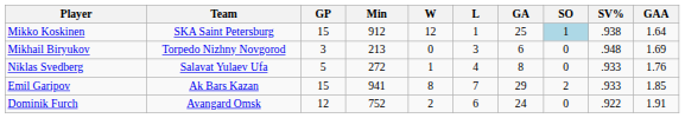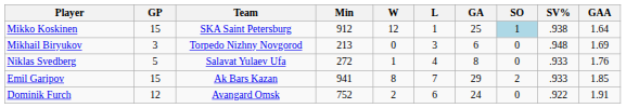 <table class="wikitable sortable" style="text-align:center;">
 <tr>
 <th style="width: 12em;">Player</th>
+<th style="width: 3.5em;">GP</th>
 <th style="width: 13em;">Team</th>
-<th style="width: 3.5em;">GP</th>
 <th style="width: 5em;">Min</th>
 <th style="width: 3.5em;">W</th>
 <th style="width: 3.5em;">L</th>
 <th style="width: 3.5em;">GA</th>
 <th style="width: 3.5em;">SO</th>
 <th style="width: 3.5em;">SV%</th>
 <th style="width: 3.5em;">GAA</th>
 </tr>
 <tr>
 <td align=left><a href='#'>Mikko Koskinen</a></td>
+<td>15</td>
 <td><a href='#'>SKA Saint Petersburg</a></td>
-<td>15</td>
 <td>912</td>
 <td>12</td>
 <td>1</td>
 <td>25</td>
 <td style="background: lightblue;">1</td>
 <td>.938</td>
 <td>1.64</td>
 </tr>
 <tr>
 <td align=left><a href='#'>Mikhail Biryukov</a></td>
+<td>3</td>
 <td><a href='#'>Torpedo Nizhny Novgorod</a></td>
-<td>3</td>
 <td>213</td>
 <td>0</td>
 <td>3</td>
 <td>6</td>
 <td>0</td>
 <td>.948</td>
 <td>1.69</td>
 </tr>
 <tr>
 <td align=left><a href='#'>Niklas Svedberg</a></td>
+<td>5</td>
 <td><a href='#'>Salavat Yulaev Ufa</a></td>
-<td>5</td>
 <td>272</td>
 <td>1</td>
 <td>4</td>
 <td>8</td>
 <td>0</td>
 <td>.933</td>
 <td>1.76</td>
 </tr>
 <tr>
 <td align=left><a href='#'>Emil Garipov</a></td>
+<td>15</td>
 <td><a href='#'>Ak Bars Kazan</a></td>
-<td>15</td>
 <td>941</td>
 <td>8</td>
 <td>7</td>
 <td>29</td>
 <td>2</td>
 <td>.933</td>
 <td>1.85</td>
 </tr>
 <tr>
 <td align=left><a href='#'>Dominik Furch</a></td>
+<td>12</td>
 <td><a href='#'>Avangard Omsk</a></td>
-<td>12</td>
 <td>752</td>
 <td>2</td>
 <td>6</td>
 <td>24</td>
 <td>0</td>
 <td>.922</td>
 <td>1.91</td>
 </tr>
 </table>
